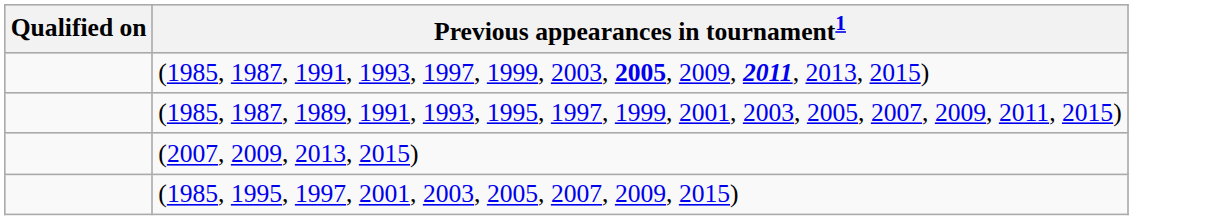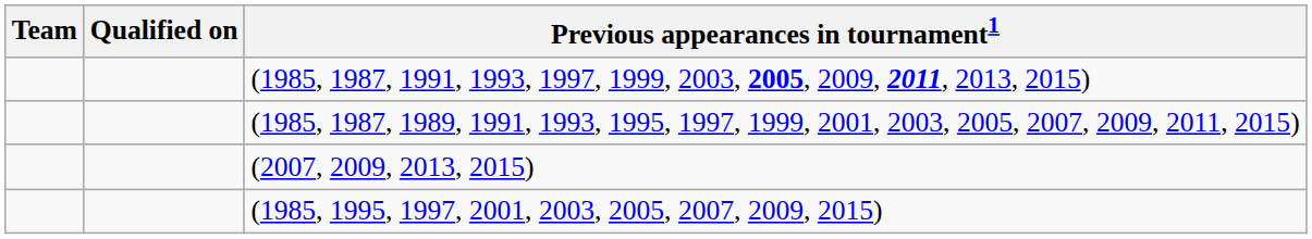 <table class="wikitable sortable" style="text-align: left;">
 <tr>
+<th>Team</th>
 <th>Qualified on</th>
 <th>Previous appearances in tournament<sup><a href='#'>1</a></sup></th>
 </tr>
 <tr>
 <td></td>
+<td></td>
 <td> (<a href='#'>1985</a>, <a href='#'>1987</a>, <a href='#'>1991</a>, <a href='#'>1993</a>, <a href='#'>1997</a>, <a href='#'>1999</a>, <a href='#'>2003</a>, <strong><a href='#'>2005</a></strong>, <a href='#'>2009</a>, <strong><em><a href='#'>2011</a></em></strong>, <a href='#'>2013</a>, <a href='#'>2015</a>)</td>
 </tr>
 <tr>
+<td></td>
 <td></td>
 <td> (<a href='#'>1985</a>, <a href='#'>1987</a>, <a href='#'>1989</a>, <a href='#'>1991</a>, <a href='#'>1993</a>, <a href='#'>1995</a>, <a href='#'>1997</a>, <a href='#'>1999</a>, <a href='#'>2001</a>, <a href='#'>2003</a>, <a href='#'>2005</a>, <a href='#'>2007</a>, <a href='#'>2009</a>, <a href='#'>2011</a>, <a href='#'>2015</a>)</td>
 </tr>
 <tr>
 <td></td>
+<td></td>
 <td> (<a href='#'>2007</a>, <a href='#'>2009</a>, <a href='#'>2013</a>, <a href='#'>2015</a>)</td>
 </tr>
 <tr>
 <td></td>
+<td></td>
 <td> (<a href='#'>1985</a>, <a href='#'>1995</a>, <a href='#'>1997</a>, <a href='#'>2001</a>, <a href='#'>2003</a>, <a href='#'>2005</a>, <a href='#'>2007</a>, <a href='#'>2009</a>, <a href='#'>2015</a>)</td>
 </tr>
 </table>
